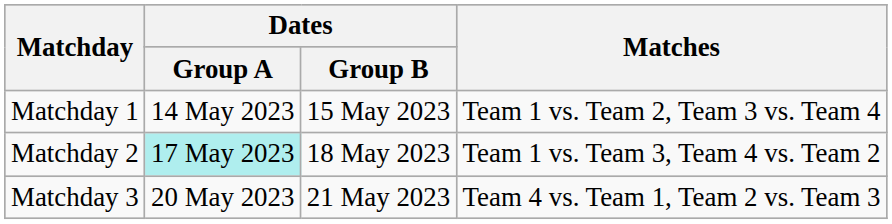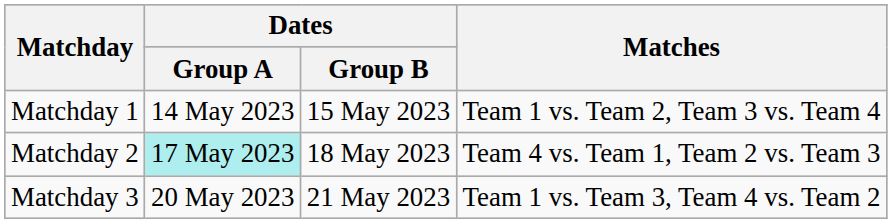 <table class="wikitable">
 <tr>
 <th rowspan=2>Matchday</th>
 <th colspan=2>Dates</th>
 <th rowspan=2>Matches</th>
 </tr>
 <tr>
 <th>Group A</th>
 <th>Group B</th>
 </tr>
 <tr>
 <td>Matchday 1</td>
 <td>14 May 2023</td>
 <td>15 May 2023</td>
 <td>Team 1 vs. Team 2, Team 3 vs. Team 4</td>
 </tr>
 <tr>
 <td>Matchday 2</td>
 <td style="background: paleturquoise;">17 May 2023</td>
 <td>18 May 2023</td>
-<td>Team 1 vs. Team 3, Team 4 vs. Team 2</td>
+<td>Team 4 vs. Team 1, Team 2 vs. Team 3</td>
 </tr>
 <tr>
 <td>Matchday 3</td>
 <td>20 May 2023</td>
 <td>21 May 2023</td>
-<td>Team 4 vs. Team 1, Team 2 vs. Team 3</td>
+<td>Team 1 vs. Team 3, Team 4 vs. Team 2</td>
 </tr>
 </table>
